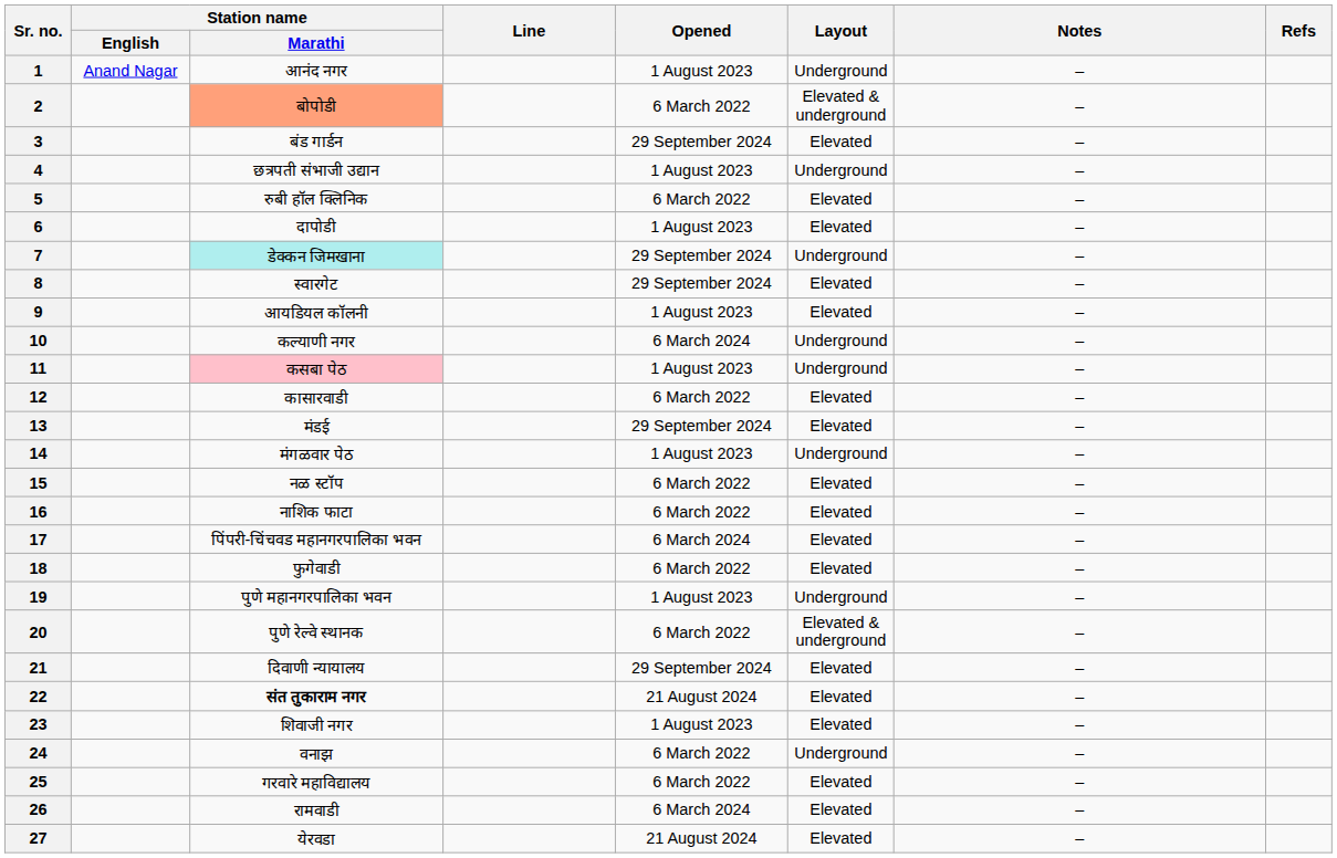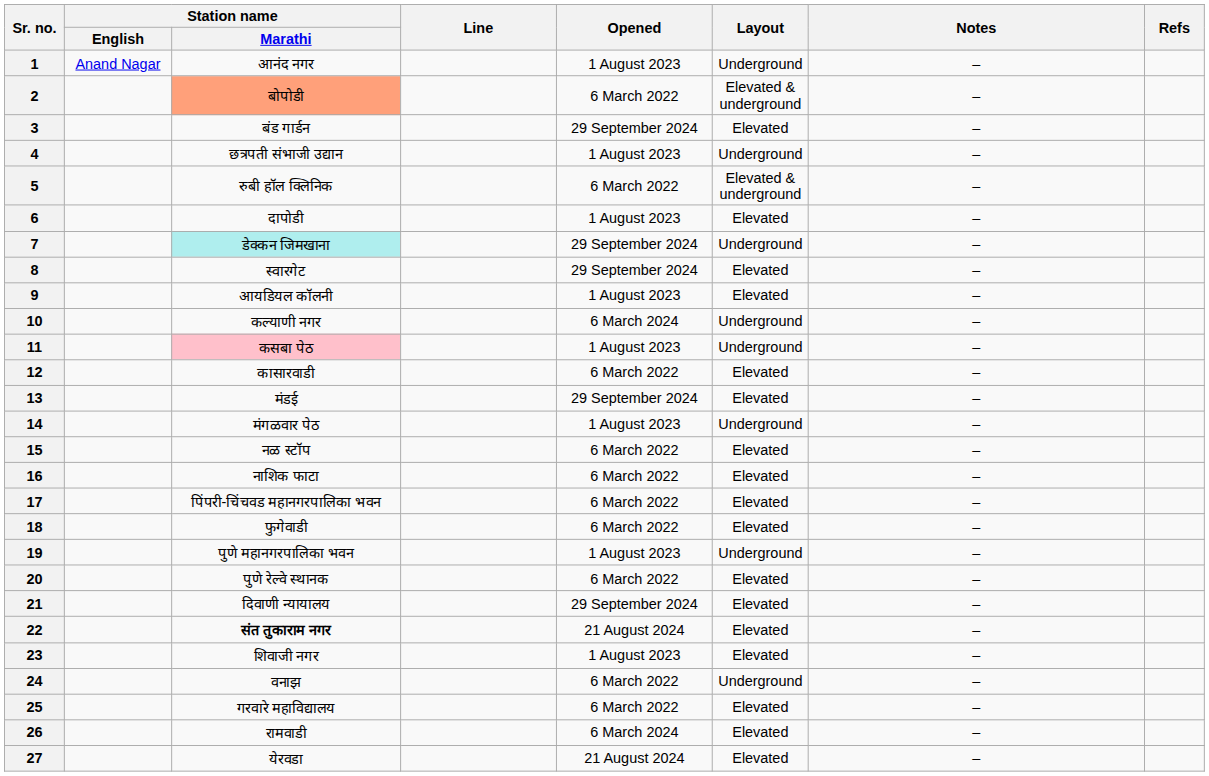 <table class="wikitable sortable" width="100%" style="font-size:95%;">
 <tr>
 <th rowspan="2" width="5%">Sr. no.</th>
 <th colspan="2" width="28%">Station name</th>
 <th rowspan="2" width="13%">Line</th>
 <th rowspan="2" width="13%">Opened</th>
 <th rowspan="2" width="8%">Layout</th>
 <th rowspan="2" width="28%">Notes</th>
 <th rowspan="2" width="5%">Refs</th>
 </tr>
 <tr>
 <th>English</th>
 <th><a href='#'>Marathi</a></th>
 </tr>
 <tr>
 <th>1</th>
 <td align="center"><a href='#'>Anand Nagar</a></td>
 <td align="center">आनंद नगर</td>
 <td align="center"></td>
 <td align="center">1 August 2023</td>
 <td align="center">Underground</td>
 <td align="center">–</td>
 <td></td>
 </tr>
 <tr>
 <th>2</th>
 <td align="center"></td>
 <td align="center" style="background: lightsalmon;">बोपोडी</td>
 <td align="center"></td>
 <td align="center">6 March 2022</td>
 <td align="center">Elevated & underground</td>
 <td align="center">–</td>
 <td></td>
 </tr>
 <tr>
 <th>3</th>
 <td align="center"></td>
 <td align="center">बंड गार्डन</td>
 <td align="center"></td>
 <td align="center">29 September 2024</td>
 <td align="center">Elevated</td>
 <td align="center">–</td>
 <td></td>
 </tr>
 <tr>
 <th>4</th>
 <td align="center"></td>
 <td align="center">छत्रपती संभाजी उद्यान</td>
 <td align="center"></td>
 <td align="center">1 August 2023</td>
 <td align="center">Underground</td>
 <td align="center">–</td>
 <td></td>
 </tr>
 <tr>
 <th>5</th>
 <td align="center"></td>
 <td align="center">रुबी हॉल क्लिनिक</td>
 <td align="center"> </td>
 <td align="center">6 March 2022</td>
-<td align="center">Elevated</td>
+<td align="center">Elevated & underground</td>
 <td align="center">–</td>
 <td></td>
 </tr>
 <tr>
 <th>6</th>
 <td align="center"></td>
 <td align="center">दापोडी</td>
 <td align="center"></td>
 <td align="center">1 August 2023</td>
 <td align="center">Elevated</td>
 <td align="center">–</td>
 <td></td>
 </tr>
 <tr>
 <th>7</th>
 <td align="center"></td>
 <td align="center" style="background: paleturquoise;">डेक्कन जिमखाना</td>
 <td align="center"></td>
 <td align="center">29 September 2024</td>
 <td align="center">Underground</td>
 <td align="center">–</td>
 <td></td>
 </tr>
 <tr>
 <th>8</th>
 <td align="center"></td>
 <td align="center">स्वारगेट</td>
 <td align="center"></td>
 <td align="center">29 September 2024</td>
 <td align="center">Elevated</td>
 <td align="center">–</td>
 <td></td>
 </tr>
 <tr>
 <th>9</th>
 <td align="center"></td>
 <td align="center">आयडियल कॉलनी</td>
 <td align="center"></td>
 <td align="center">1 August 2023</td>
 <td align="center">Elevated</td>
 <td align="center">–</td>
 <td></td>
 </tr>
 <tr>
 <th>10</th>
 <td align="center"></td>
 <td align="center">कल्याणी नगर</td>
 <td align="center"></td>
 <td align="center">6 March 2024</td>
 <td align="center">Underground</td>
 <td align="center">–</td>
 <td></td>
 </tr>
 <tr>
 <th>11</th>
 <td align="center"></td>
 <td align="center" style="background: pink;">कसबा पेठ</td>
 <td align="center"></td>
 <td align="center">1 August 2023</td>
 <td align="center">Underground</td>
 <td align="center">–</td>
 <td></td>
 </tr>
 <tr>
 <th>12</th>
 <td align="center"></td>
 <td align="center">कासारवाडी</td>
 <td align="center"></td>
 <td align="center">6 March 2022</td>
 <td align="center">Elevated</td>
 <td align="center">–</td>
 <td></td>
 </tr>
 <tr>
 <th>13</th>
 <td align="center"></td>
 <td align="center">मंडई</td>
 <td align="center"></td>
 <td align="center">29 September 2024</td>
 <td align="center">Elevated</td>
 <td align="center">–</td>
 <td></td>
 </tr>
 <tr>
 <th>14</th>
 <td align="center"></td>
 <td align="center">मंगळवार पेठ</td>
 <td align="center"></td>
 <td align="center">1 August 2023</td>
 <td align="center">Underground</td>
 <td align="center">–</td>
 <td></td>
 </tr>
 <tr>
 <th>15</th>
 <td align="center"></td>
 <td align="center">नळ स्टॉप</td>
 <td align="center"></td>
 <td align="center">6 March 2022</td>
 <td align="center">Elevated</td>
 <td align="center">–</td>
 <td></td>
 </tr>
 <tr>
 <th>16</th>
 <td align="center"></td>
 <td align="center">नाशिक फाटा</td>
 <td align="center"></td>
 <td align="center">6 March 2022</td>
 <td align="center">Elevated</td>
 <td align="center">–</td>
 <td></td>
 </tr>
 <tr>
 <th>17</th>
 <td align="center"></td>
 <td align="center">पिंपरी-चिंचवड महानगरपालिका भवन</td>
 <td align="center"></td>
-<td align="center">6 March 2024</td>
+<td align="center">6 March 2022</td>
 <td align="center">Elevated</td>
 <td align="center">–</td>
 <td></td>
 </tr>
 <tr>
 <th>18</th>
 <td align="center"></td>
 <td align="center">फुगेवाडी</td>
 <td align="center"></td>
 <td align="center">6 March 2022</td>
 <td align="center">Elevated</td>
 <td align="center">–</td>
 <td></td>
 </tr>
 <tr>
 <th>19</th>
 <td align="center"></td>
 <td align="center">पुणे महानगरपालिका भवन</td>
 <td align="center"></td>
 <td align="center">1 August 2023</td>
 <td align="center">Underground</td>
 <td align="center">–</td>
 <td></td>
 </tr>
 <tr>
 <th>20</th>
 <td align="center"></td>
 <td align="center">पुणे रेल्वे स्थानक</td>
 <td align="center"></td>
 <td align="center">6 March 2022</td>
-<td align="center">Elevated & underground</td>
+<td align="center">Elevated</td>
 <td align="center">–</td>
 <td></td>
 </tr>
 <tr>
 <th>21</th>
 <td align="center"></td>
 <td align="center">दिवाणी न्यायालय</td>
 <td align="center"></td>
 <td align="center">29 September 2024</td>
 <td align="center">Elevated</td>
 <td align="center">–</td>
 <td></td>
 </tr>
 <tr>
 <th>22</th>
 <td align="center"></td>
 <td align="center"><strong>संत तुकाराम नगर</strong></td>
 <td align="center"></td>
 <td align="center">21 August 2024</td>
 <td align="center">Elevated</td>
 <td align="center">–</td>
 <td></td>
 </tr>
 <tr>
 <th>23</th>
 <td align="center"></td>
 <td align="center">शिवाजी नगर</td>
 <td align="center"></td>
 <td align="center">1 August 2023</td>
 <td align="center">Elevated</td>
 <td align="center">–</td>
 <td></td>
 </tr>
 <tr>
 <th>24</th>
 <td align="center"></td>
 <td align="center">वनाझ</td>
 <td align="center"></td>
 <td align="center">6 March 2022</td>
 <td align="center">Underground</td>
 <td align="center">–</td>
 <td></td>
 </tr>
 <tr>
 <th>25</th>
 <td align="center"></td>
 <td align="center">गरवारे महाविद्यालय</td>
 <td align="center"></td>
 <td align="center">6 March 2022</td>
 <td align="center">Elevated</td>
 <td align="center">–</td>
 <td></td>
 </tr>
 <tr>
 <th>26</th>
 <td align="center"></td>
 <td align="center">रामवाडी</td>
 <td align="center"></td>
 <td align="center">6 March 2024</td>
 <td align="center">Elevated</td>
 <td align="center">–</td>
 <td></td>
 </tr>
 <tr>
 <th>27</th>
 <td align="center"></td>
 <td align="center">येरवडा</td>
 <td align="center"></td>
 <td align="center">21 August 2024</td>
 <td align="center">Elevated</td>
 <td align="center">–</td>
 <td></td>
 </tr>
 </table>
